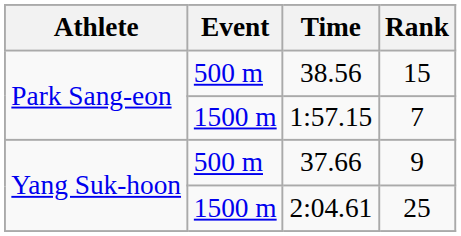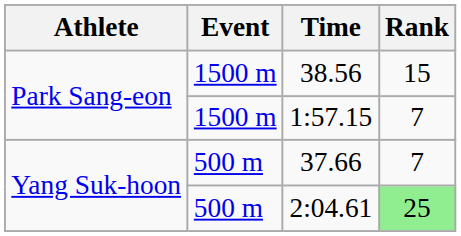 <table class="wikitable" style="font-size:90%">
 <tr>
 <th>Athlete</th>
 <th>Event</th>
 <th>Time</th>
 <th>Rank</th>
 </tr>
 <tr align=center>
 <td align=left rowspan=2><a href='#'>Park Sang-eon</a></td>
-<td align=left><a href='#'>500 m</a></td>
+<td align=left><a href='#'>1500 m</a></td>
 <td>38.56</td>
 <td>15</td>
 </tr>
 <tr align=center>
 <td align=left><a href='#'>1500 m</a></td>
 <td>1:57.15</td>
 <td>7</td>
 </tr>
 <tr align=center>
 <td align=left rowspan=2><a href='#'>Yang Suk-hoon</a></td>
 <td align=left><a href='#'>500 m</a></td>
 <td>37.66</td>
-<td>9</td>
+<td>7</td>
 </tr>
 <tr align=center>
-<td align=left><a href='#'>1500 m</a></td>
+<td align=left><a href='#'>500 m</a></td>
 <td>2:04.61</td>
-<td>25</td>
+<td style="background: lightgreen;">25</td>
 </tr>
 </table>
